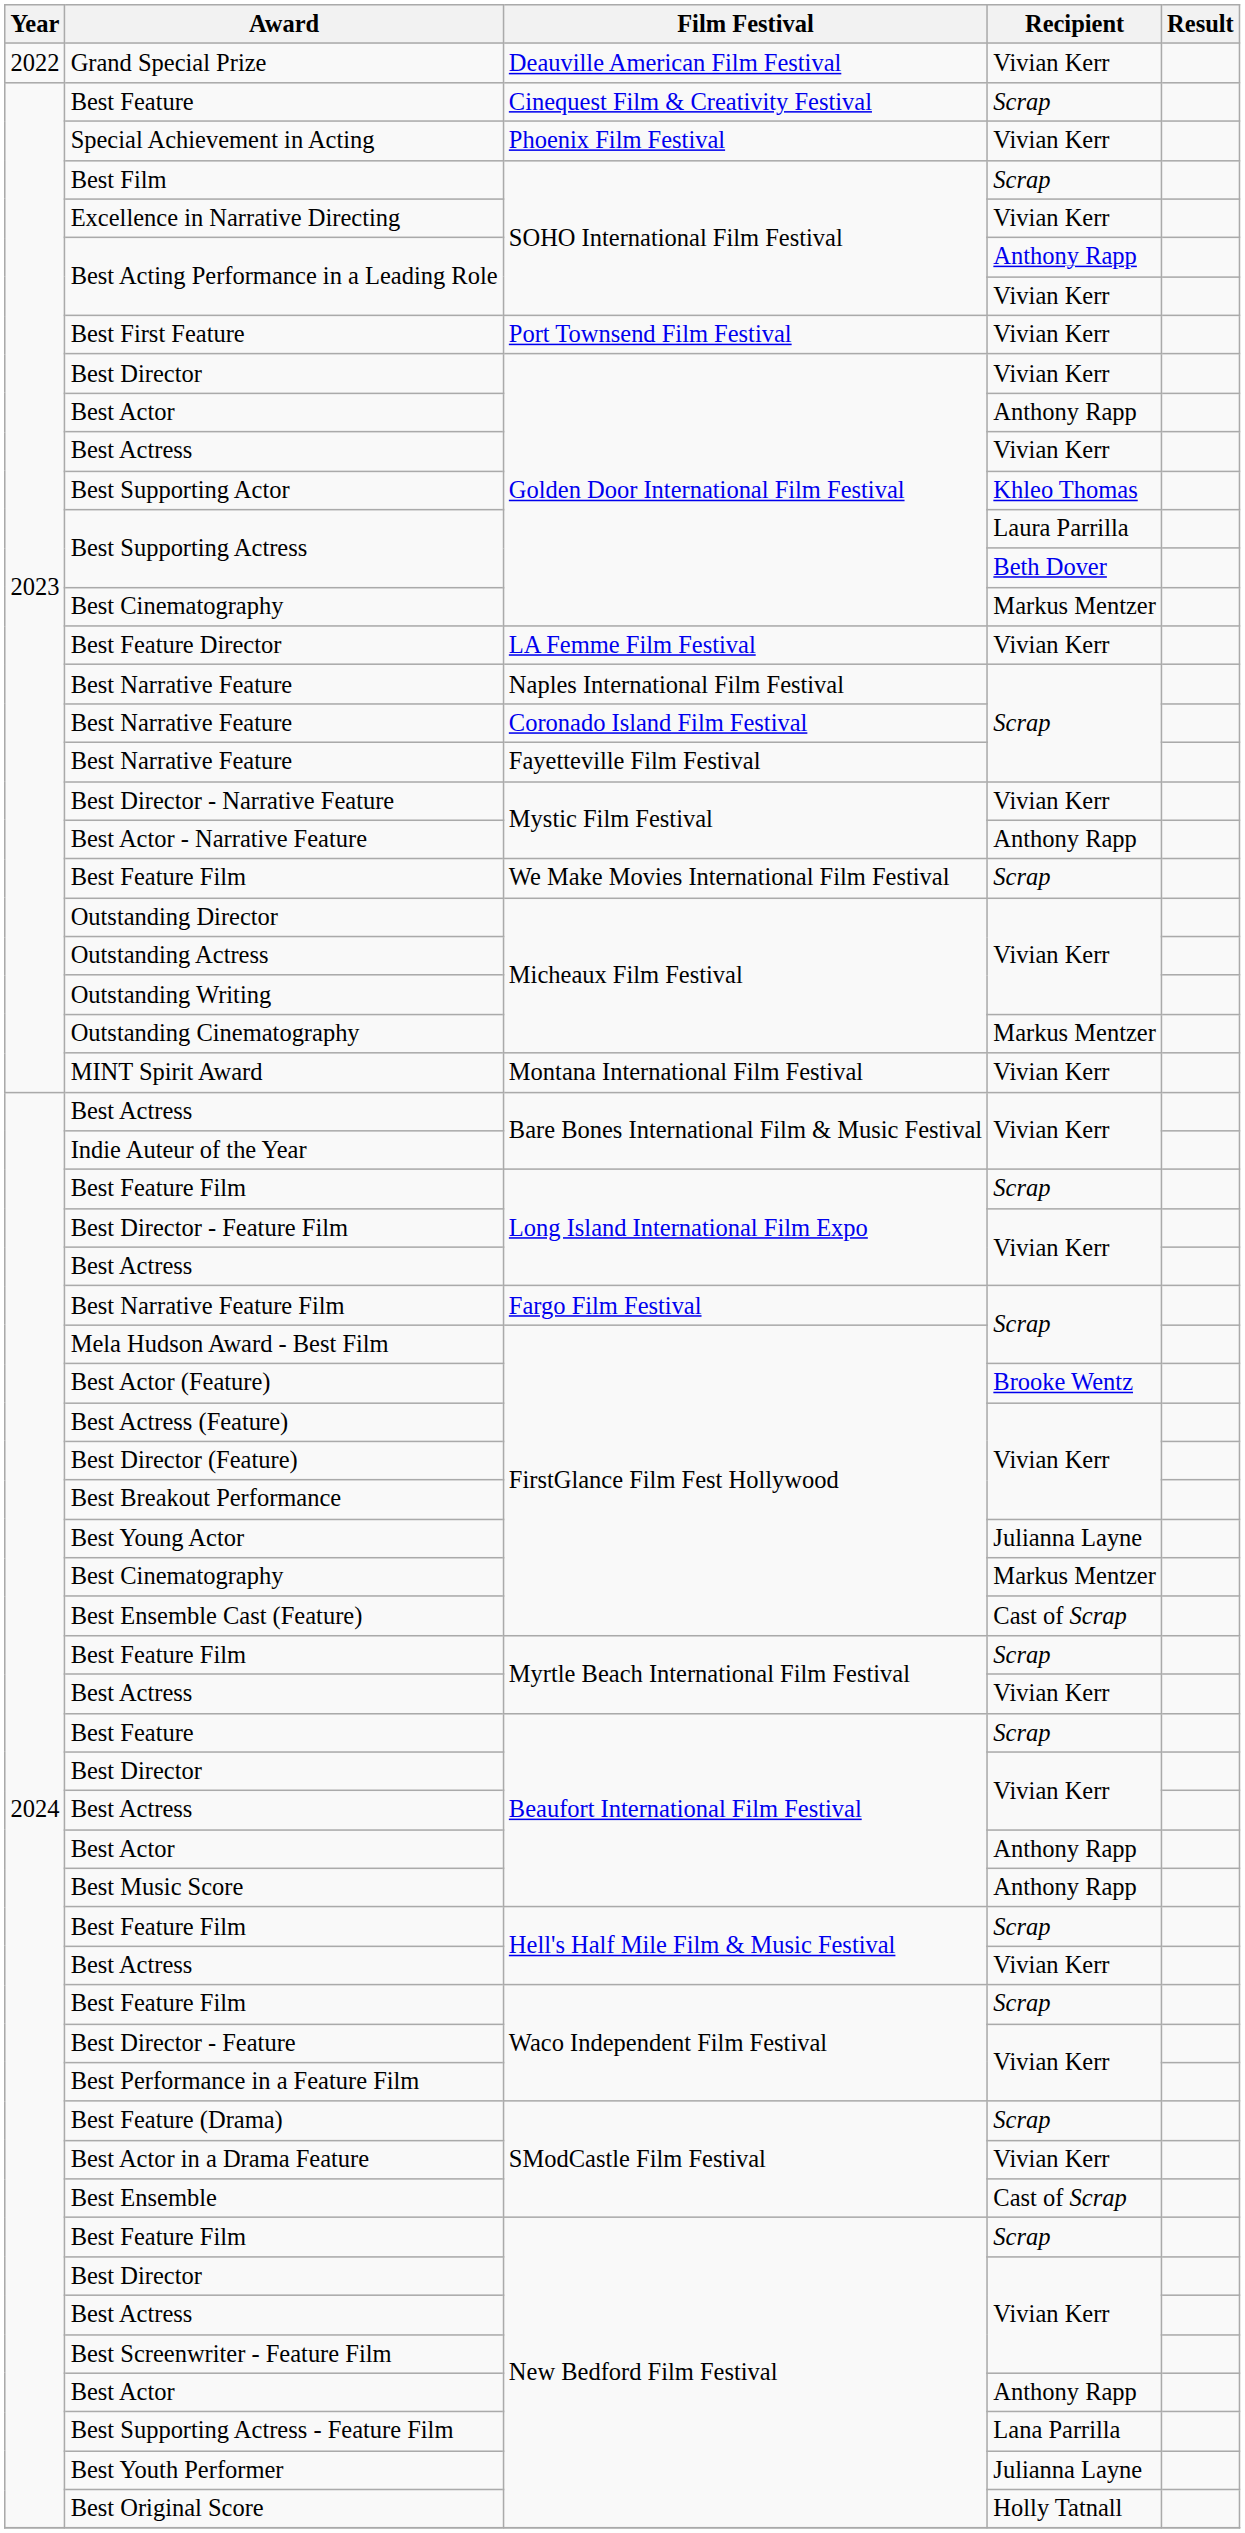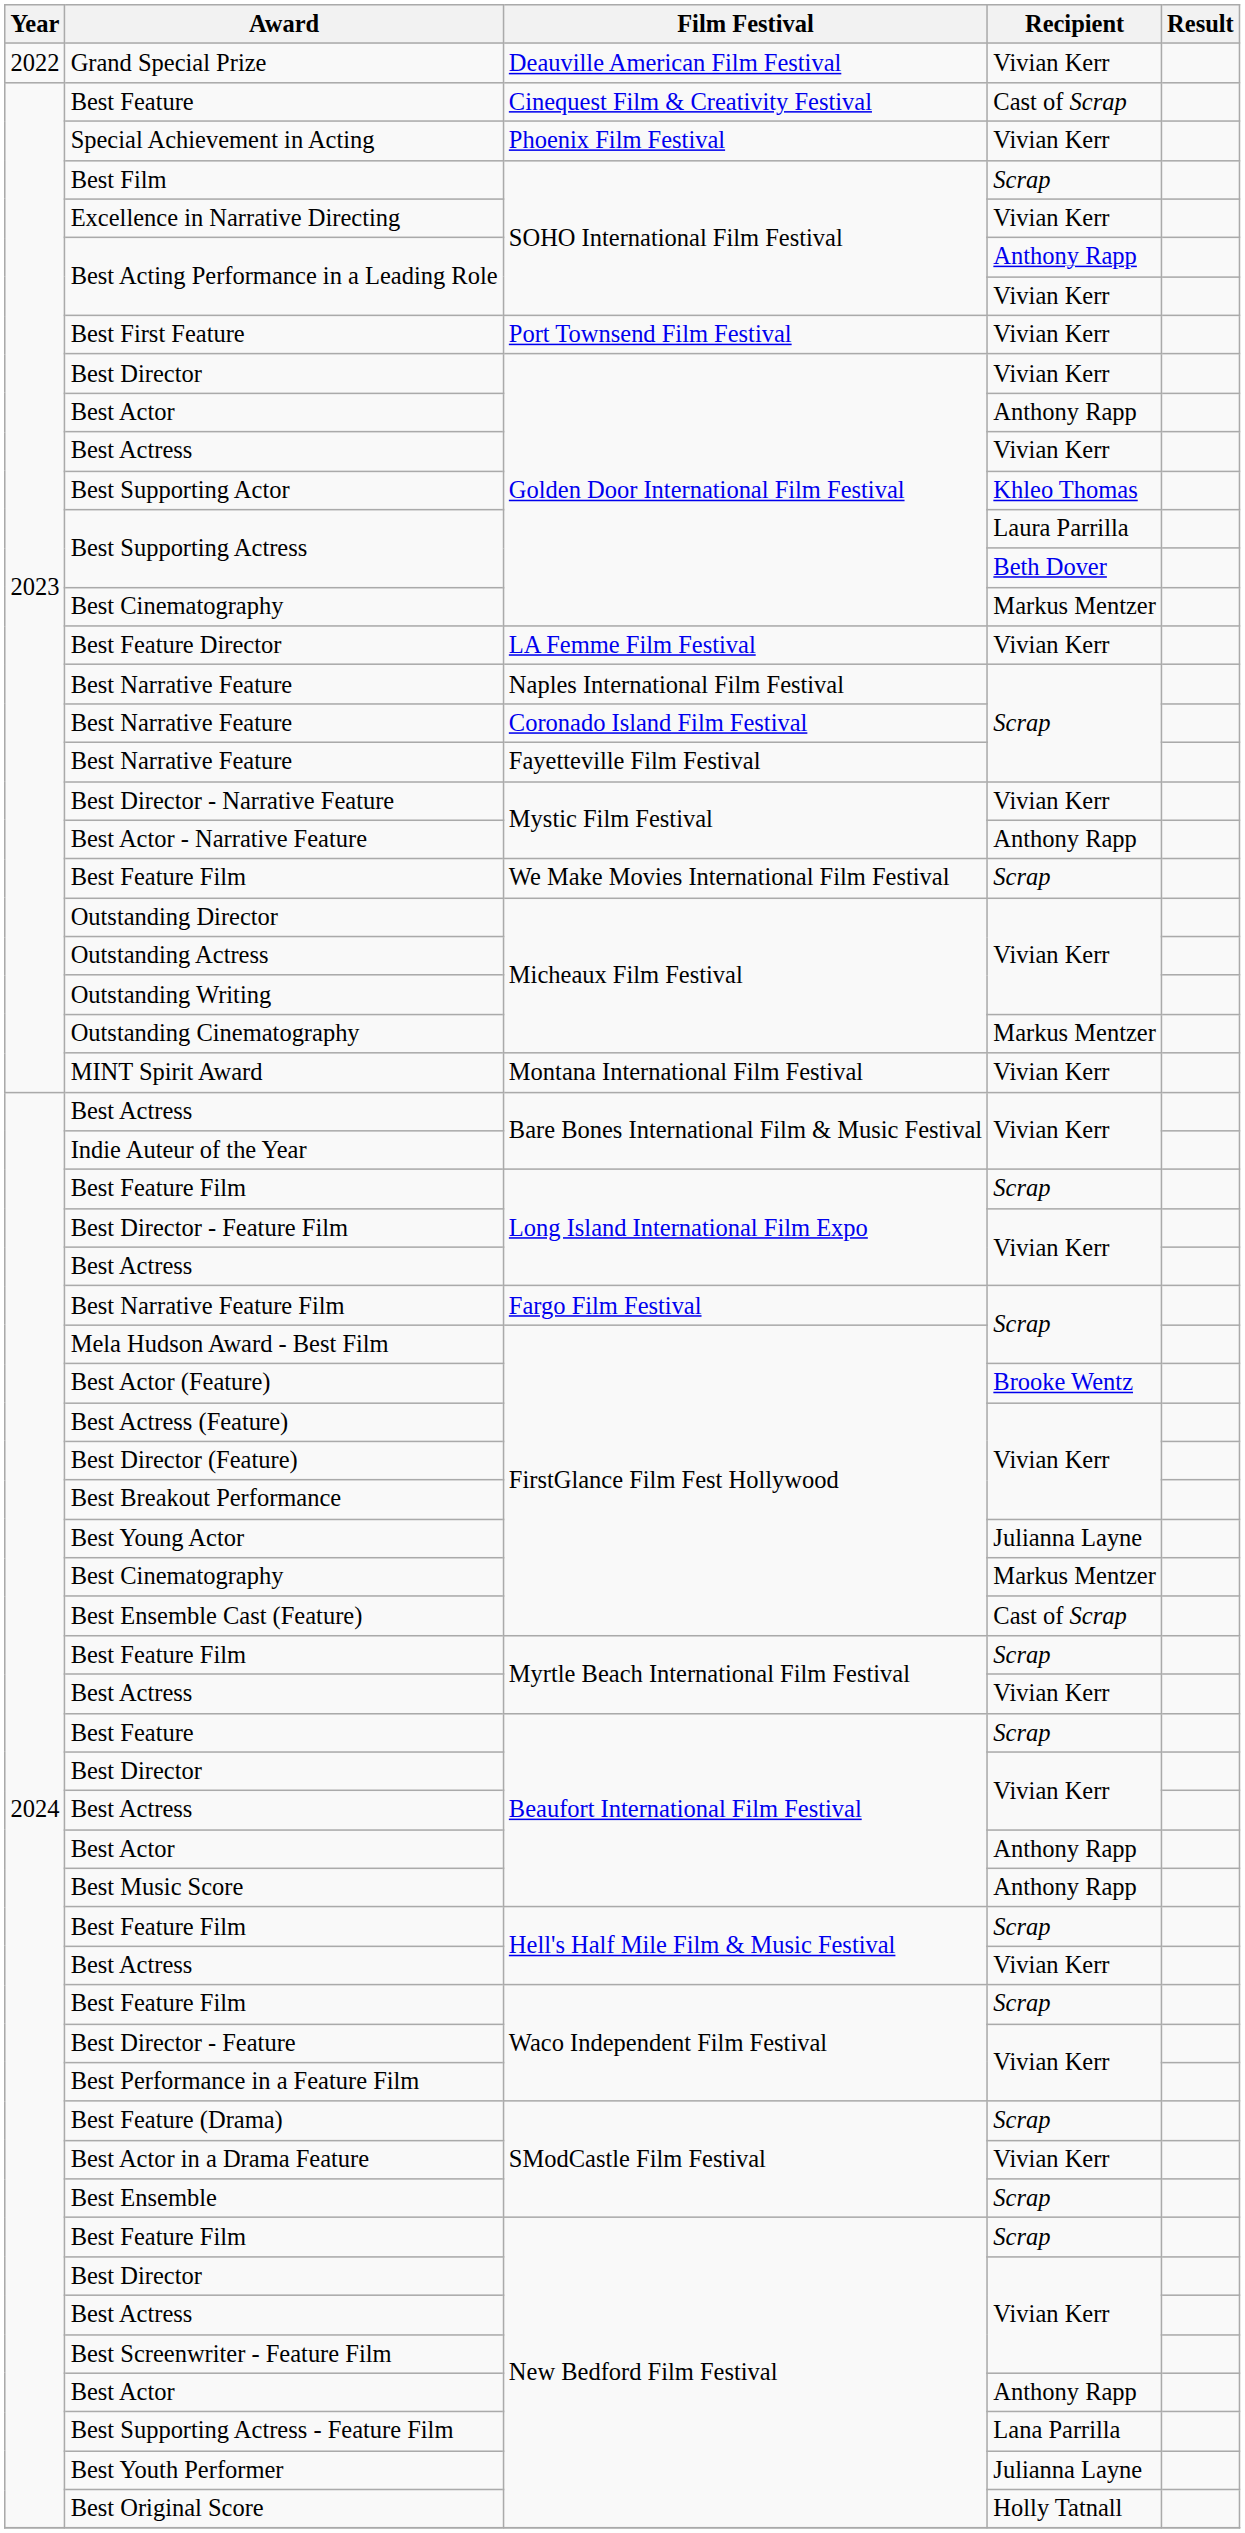 <table class="wikitable sortable">
 <tr>
 <th>Year</th>
 <th>Award</th>
 <th>Film Festival</th>
 <th>Recipient</th>
 <th>Result</th>
 </tr>
 <tr>
 <td>2022</td>
 <td>Grand Special Prize</td>
 <td><a href='#'>Deauville American Film Festival</a></td>
 <td>Vivian Kerr</td>
 <td></td>
 </tr>
 <tr>
 <td rowspan="26">2023</td>
 <td>Best Feature</td>
 <td><a href='#'>Cinequest Film & Creativity Festival</a></td>
-<td><em>Scrap</em></td>
+<td>Cast of <em>Scrap</em></td>
 <td></td>
 </tr>
 <tr>
 <td>Special Achievement in Acting</td>
 <td><a href='#'>Phoenix Film Festival</a></td>
 <td>Vivian Kerr</td>
 <td></td>
 </tr>
 <tr>
 <td>Best Film</td>
 <td rowspan="4">SOHO International Film Festival</td>
 <td><em>Scrap</em></td>
 <td></td>
 </tr>
 <tr>
 <td>Excellence in Narrative Directing</td>
 <td>Vivian Kerr</td>
 <td></td>
 </tr>
 <tr>
 <td rowspan="2">Best Acting Performance in a Leading Role</td>
 <td><a href='#'>Anthony Rapp</a></td>
 <td></td>
 </tr>
 <tr>
 <td>Vivian Kerr</td>
 <td></td>
 </tr>
 <tr>
 <td>Best First Feature</td>
 <td><a href='#'>Port Townsend Film Festival</a></td>
 <td>Vivian Kerr</td>
 <td></td>
 </tr>
 <tr>
 <td>Best Director</td>
 <td rowspan="7"><a href='#'>Golden Door International Film Festival</a></td>
 <td>Vivian Kerr</td>
 <td></td>
 </tr>
 <tr>
 <td>Best Actor</td>
 <td>Anthony Rapp</td>
 <td></td>
 </tr>
 <tr>
 <td>Best Actress</td>
 <td>Vivian Kerr</td>
 <td></td>
 </tr>
 <tr>
 <td>Best Supporting Actor</td>
 <td><a href='#'>Khleo Thomas</a></td>
 <td></td>
 </tr>
 <tr>
 <td rowspan="2">Best Supporting Actress</td>
 <td>Laura Parrilla</td>
 <td></td>
 </tr>
 <tr>
 <td><a href='#'>Beth Dover</a></td>
 <td></td>
 </tr>
 <tr>
 <td>Best Cinematography</td>
 <td>Markus Mentzer</td>
 <td></td>
 </tr>
 <tr>
 <td>Best Feature Director</td>
 <td><a href='#'>LA Femme Film Festival</a></td>
 <td>Vivian Kerr</td>
 <td></td>
 </tr>
 <tr>
 <td>Best Narrative Feature</td>
 <td>Naples International Film Festival</td>
 <td rowspan="3"><em>Scrap</em></td>
 <td></td>
 </tr>
 <tr>
 <td>Best Narrative Feature</td>
 <td><a href='#'>Coronado Island Film Festival</a></td>
 <td></td>
 </tr>
 <tr>
 <td>Best Narrative Feature</td>
 <td>Fayetteville Film Festival</td>
 <td></td>
 </tr>
 <tr>
 <td>Best Director - Narrative Feature</td>
 <td rowspan="2">Mystic Film Festival</td>
 <td>Vivian Kerr</td>
 <td></td>
 </tr>
 <tr>
 <td>Best Actor - Narrative Feature</td>
 <td>Anthony Rapp</td>
 <td></td>
 </tr>
 <tr>
 <td>Best Feature Film</td>
 <td>We Make Movies International Film Festival</td>
 <td><em>Scrap</em></td>
 <td></td>
 </tr>
 <tr>
 <td>Outstanding Director</td>
 <td rowspan="4">Micheaux Film Festival</td>
 <td rowspan="3">Vivian Kerr</td>
 <td></td>
 </tr>
 <tr>
 <td>Outstanding Actress</td>
 <td></td>
 </tr>
 <tr>
 <td>Outstanding Writing</td>
 <td></td>
 </tr>
 <tr>
 <td>Outstanding Cinematography</td>
 <td>Markus Mentzer</td>
 <td></td>
 </tr>
 <tr>
 <td>MINT Spirit Award</td>
 <td>Montana International Film Festival</td>
 <td>Vivian Kerr</td>
 <td></td>
 </tr>
 <tr>
 <td rowspan="37">2024</td>
 <td>Best Actress</td>
 <td rowspan="2">Bare Bones International Film & Music Festival</td>
 <td rowspan="2">Vivian Kerr</td>
 <td></td>
 </tr>
 <tr>
 <td>Indie Auteur of the Year</td>
 <td></td>
 </tr>
 <tr>
 <td>Best Feature Film</td>
 <td rowspan="3"><a href='#'>Long Island International Film Expo</a></td>
 <td><em>Scrap</em></td>
 <td></td>
 </tr>
 <tr>
 <td>Best Director - Feature Film</td>
 <td rowspan="2">Vivian Kerr</td>
 <td></td>
 </tr>
 <tr>
 <td>Best Actress</td>
 <td></td>
 </tr>
 <tr>
 <td>Best Narrative Feature Film</td>
 <td><a href='#'>Fargo Film Festival</a></td>
 <td rowspan="2"><em>Scrap</em></td>
 <td></td>
 </tr>
 <tr>
 <td>Mela Hudson Award - Best Film</td>
 <td rowspan="8">FirstGlance Film Fest Hollywood</td>
 <td></td>
 </tr>
 <tr>
 <td>Best Actor (Feature)</td>
 <td><a href='#'>Brooke Wentz</a></td>
 <td></td>
 </tr>
 <tr>
 <td>Best Actress (Feature)</td>
 <td rowspan="3">Vivian Kerr</td>
 <td></td>
 </tr>
 <tr>
 <td>Best Director (Feature)</td>
 <td></td>
 </tr>
 <tr>
 <td>Best Breakout Performance</td>
 <td></td>
 </tr>
 <tr>
 <td>Best Young Actor</td>
 <td>Julianna Layne</td>
 <td></td>
 </tr>
 <tr>
 <td>Best Cinematography</td>
 <td>Markus Mentzer</td>
 <td></td>
 </tr>
 <tr>
 <td>Best Ensemble Cast (Feature)</td>
 <td>Cast of <em>Scrap</em></td>
 <td></td>
 </tr>
 <tr>
 <td>Best Feature Film</td>
 <td rowspan="2">Myrtle Beach International Film Festival</td>
 <td><em>Scrap</em></td>
 <td></td>
 </tr>
 <tr>
 <td>Best Actress</td>
 <td>Vivian Kerr</td>
 <td></td>
 </tr>
 <tr>
 <td>Best Feature</td>
 <td rowspan="5"><a href='#'>Beaufort International Film Festival</a></td>
 <td><em>Scrap</em></td>
 <td></td>
 </tr>
 <tr>
 <td>Best Director</td>
 <td rowspan="2">Vivian Kerr</td>
 <td></td>
 </tr>
 <tr>
 <td>Best Actress</td>
 <td></td>
 </tr>
 <tr>
 <td>Best Actor</td>
 <td>Anthony Rapp</td>
 <td></td>
 </tr>
 <tr>
 <td>Best Music Score</td>
 <td>Anthony Rapp</td>
 <td></td>
 </tr>
 <tr>
 <td>Best Feature Film</td>
 <td rowspan="2"><a href='#'>Hell's Half Mile Film & Music Festival</a></td>
 <td><em>Scrap</em></td>
 <td></td>
 </tr>
 <tr>
 <td>Best Actress</td>
 <td>Vivian Kerr</td>
 <td></td>
 </tr>
 <tr>
 <td>Best Feature Film</td>
 <td rowspan="3">Waco Independent Film Festival</td>
 <td><em>Scrap</em></td>
 <td></td>
 </tr>
 <tr>
 <td>Best Director - Feature</td>
 <td rowspan="2">Vivian Kerr</td>
 <td></td>
 </tr>
 <tr>
 <td>Best Performance in a Feature Film</td>
 <td></td>
 </tr>
 <tr>
 <td>Best Feature (Drama)</td>
 <td rowspan="3">SModCastle Film Festival</td>
 <td><em>Scrap</em></td>
 <td></td>
 </tr>
 <tr>
 <td>Best Actor in a Drama Feature</td>
 <td>Vivian Kerr</td>
 <td></td>
 </tr>
 <tr>
 <td>Best Ensemble</td>
-<td>Cast of <em>Scrap</em></td>
+<td><em>Scrap</em></td>
 <td></td>
 </tr>
 <tr>
 <td>Best Feature Film</td>
 <td rowspan="8">New Bedford Film Festival</td>
 <td><em>Scrap</em></td>
 <td></td>
 </tr>
 <tr>
 <td>Best Director</td>
 <td rowspan="3">Vivian Kerr</td>
 <td></td>
 </tr>
 <tr>
 <td>Best Actress</td>
 <td></td>
 </tr>
 <tr>
 <td>Best Screenwriter - Feature Film</td>
 <td></td>
 </tr>
 <tr>
 <td>Best Actor</td>
 <td>Anthony Rapp</td>
 <td></td>
 </tr>
 <tr>
 <td>Best Supporting Actress - Feature Film</td>
 <td>Lana Parrilla</td>
 <td></td>
 </tr>
 <tr>
 <td>Best Youth Performer</td>
 <td>Julianna Layne</td>
 <td></td>
 </tr>
 <tr>
 <td>Best Original Score</td>
 <td>Holly Tatnall</td>
 <td></td>
 </tr>
 <tr>
 </tr>
 </table>
